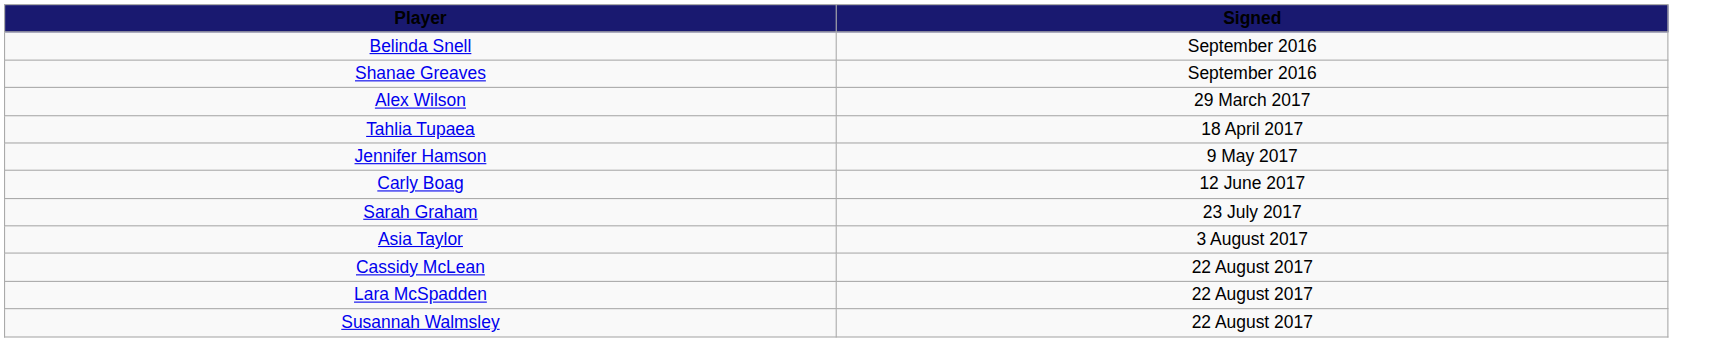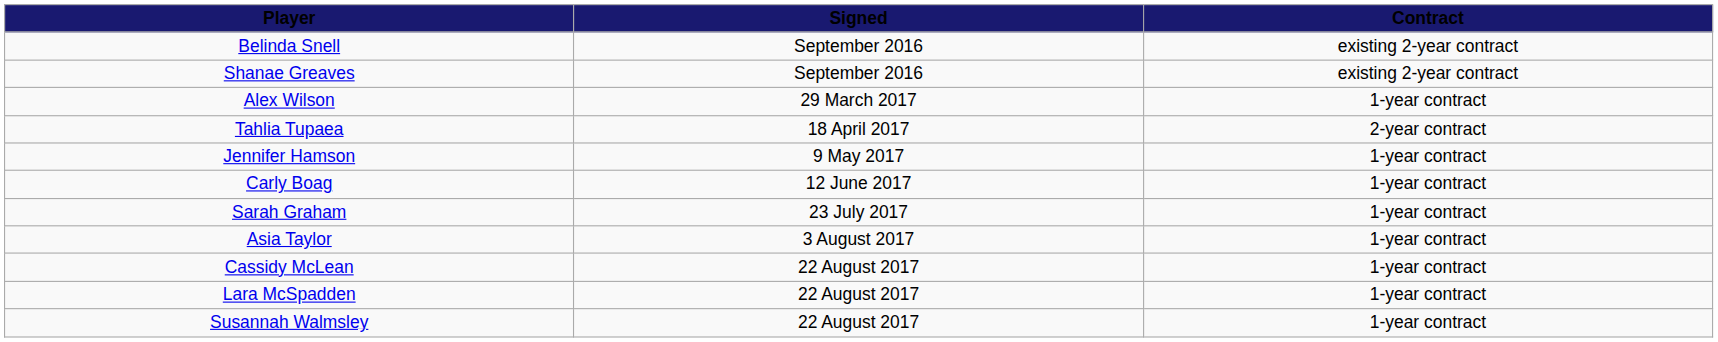 <table class="wikitable sortable sortable">
 <tr>
 <th style="background: midnightblue" width="10%"><span>Player</span></th>
 <th style="background: midnightblue" width="10%"><span>Signed</span></th>
+<th style="background: midnightblue" width="10%"><span>Contract</span></th>
 </tr>
 <tr style="text-align: center">
 <td><a href='#'>Belinda Snell</a></td>
 <td>September 2016</td>
+<td>existing 2-year contract</td>
 </tr>
 <tr style="text-align: center">
 <td><a href='#'>Shanae Greaves</a></td>
 <td>September 2016</td>
+<td>existing 2-year contract</td>
 </tr>
 <tr style="text-align: center">
 <td><a href='#'>Alex Wilson</a></td>
 <td>29 March 2017</td>
+<td>1-year contract</td>
 </tr>
 <tr style="text-align: center">
 <td><a href='#'>Tahlia Tupaea</a></td>
 <td>18 April 2017</td>
+<td>2-year contract</td>
 </tr>
 <tr style="text-align: center">
 <td><a href='#'>Jennifer Hamson</a></td>
 <td>9 May 2017</td>
+<td>1-year contract</td>
 </tr>
 <tr style="text-align: center">
 <td><a href='#'>Carly Boag</a></td>
 <td>12 June 2017</td>
+<td>1-year contract</td>
 </tr>
 <tr style="text-align: center">
 <td><a href='#'>Sarah Graham</a></td>
 <td>23 July 2017</td>
+<td>1-year contract</td>
 </tr>
 <tr style="text-align: center">
 <td><a href='#'>Asia Taylor</a></td>
 <td>3 August 2017</td>
+<td>1-year contract</td>
 </tr>
 <tr style="text-align: center">
 <td><a href='#'>Cassidy McLean</a></td>
 <td>22 August 2017</td>
+<td>1-year contract</td>
 </tr>
 <tr style="text-align: center">
 <td><a href='#'>Lara McSpadden</a></td>
 <td>22 August 2017</td>
+<td>1-year contract</td>
 </tr>
 <tr style="text-align: center">
 <td><a href='#'>Susannah Walmsley</a></td>
 <td>22 August 2017</td>
+<td>1-year contract</td>
 </tr>
 </table>
